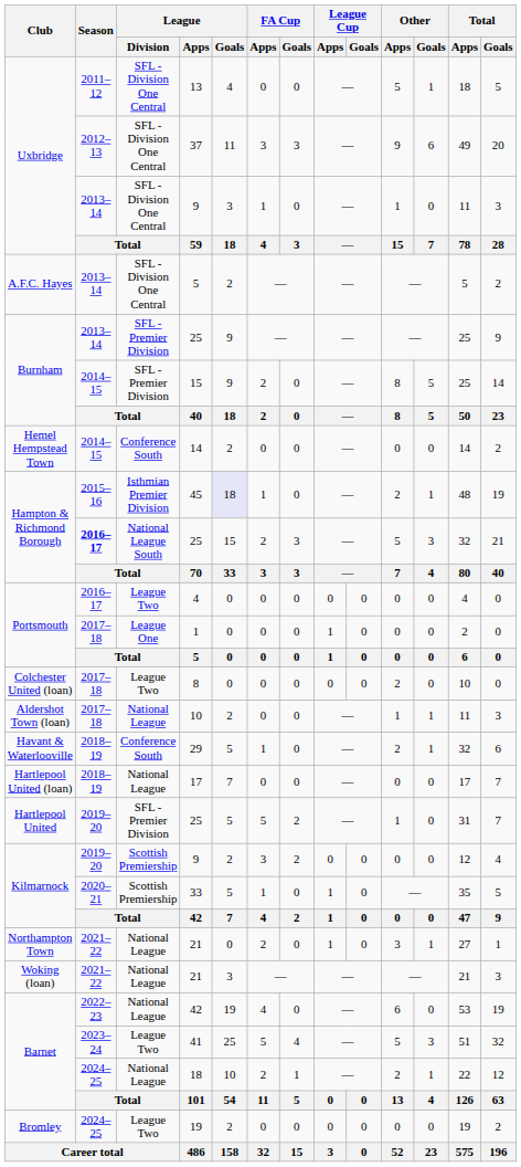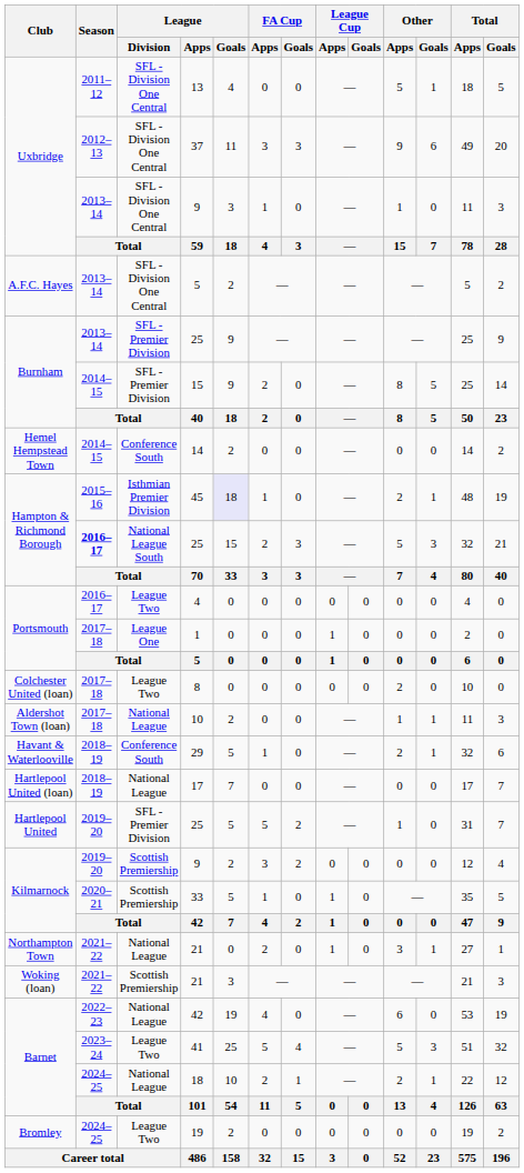 <table class="wikitable" style="text-align: center">
 <tr>
 <th rowspan="2">Club</th>
 <th rowspan="2">Season</th>
 <th colspan="3">League</th>
 <th colspan="2"><a href='#'>FA Cup</a></th>
 <th colspan="2"><a href='#'>League Cup</a></th>
 <th colspan="2">Other</th>
 <th colspan="2">Total</th>
 </tr>
 <tr>
 <th>Division</th>
 <th>Apps</th>
 <th>Goals</th>
 <th>Apps</th>
 <th>Goals</th>
 <th>Apps</th>
 <th>Goals</th>
 <th>Apps</th>
 <th>Goals</th>
 <th>Apps</th>
 <th>Goals</th>
 </tr>
 <tr>
 <td rowspan="4"><a href='#'>Uxbridge</a></td>
 <td><a href='#'>2011–12</a></td>
 <td><a href='#'>SFL - Division One Central</a></td>
 <td>13</td>
 <td>4</td>
 <td>0</td>
 <td>0</td>
 <td colspan="2">—</td>
 <td>5</td>
 <td>1</td>
 <td>18</td>
 <td>5</td>
 </tr>
 <tr>
 <td><a href='#'>2012–13</a></td>
 <td>SFL - Division One Central</td>
 <td>37</td>
 <td>11</td>
 <td>3</td>
 <td>3</td>
 <td colspan="2">—</td>
 <td>9</td>
 <td>6</td>
 <td>49</td>
 <td>20</td>
 </tr>
 <tr>
 <td><a href='#'>2013–14</a></td>
 <td>SFL - Division One Central</td>
 <td>9</td>
 <td>3</td>
 <td>1</td>
 <td>0</td>
 <td colspan="2">—</td>
 <td>1</td>
 <td>0</td>
 <td>11</td>
 <td>3</td>
 </tr>
 <tr>
 <th colspan="2">Total</th>
 <th>59</th>
 <th>18</th>
 <th>4</th>
 <th>3</th>
 <th colspan="2">—</th>
 <th>15</th>
 <th>7</th>
 <th>78</th>
 <th>28</th>
 </tr>
 <tr>
 <td><a href='#'>A.F.C. Hayes</a></td>
 <td><a href='#'>2013–14</a></td>
 <td>SFL - Division One Central</td>
 <td>5</td>
 <td>2</td>
 <td colspan="2">—</td>
 <td colspan="2">—</td>
 <td colspan="2">—</td>
 <td>5</td>
 <td>2</td>
 </tr>
 <tr>
 <td rowspan="3"><a href='#'>Burnham</a></td>
 <td><a href='#'>2013–14</a></td>
 <td><a href='#'>SFL - Premier Division</a></td>
 <td>25</td>
 <td>9</td>
 <td colspan="2">—</td>
 <td colspan="2">—</td>
 <td colspan="2">—</td>
 <td>25</td>
 <td>9</td>
 </tr>
 <tr>
 <td><a href='#'>2014–15</a></td>
 <td>SFL - Premier Division</td>
 <td>15</td>
 <td>9</td>
 <td>2</td>
 <td>0</td>
 <td colspan="2">—</td>
 <td>8</td>
 <td>5</td>
 <td>25</td>
 <td>14</td>
 </tr>
 <tr>
 <th colspan="2">Total</th>
 <th>40</th>
 <th>18</th>
 <th>2</th>
 <th>0</th>
 <th colspan="2">—</th>
 <th>8</th>
 <th>5</th>
 <th>50</th>
 <th>23</th>
 </tr>
 <tr>
 <td><a href='#'>Hemel Hempstead Town</a></td>
 <td><a href='#'>2014–15</a></td>
 <td><a href='#'>Conference South</a></td>
 <td>14</td>
 <td>2</td>
 <td>0</td>
 <td>0</td>
 <td colspan="2">—</td>
 <td>0</td>
 <td>0</td>
 <td>14</td>
 <td>2</td>
 </tr>
 <tr>
 <td rowspan="3"><a href='#'>Hampton & Richmond Borough</a></td>
 <td><a href='#'>2015–16</a></td>
 <td><a href='#'>Isthmian Premier Division</a></td>
 <td>45</td>
 <td style="background: lavender;">18</td>
 <td>1</td>
 <td>0</td>
 <td colspan="2">—</td>
 <td>2</td>
 <td>1</td>
 <td>48</td>
 <td>19</td>
 </tr>
 <tr>
 <td><strong><a href='#'>2016–17</a></strong></td>
 <td><a href='#'>National League South</a></td>
 <td>25</td>
 <td>15</td>
 <td>2</td>
 <td>3</td>
 <td colspan="2">—</td>
 <td>5</td>
 <td>3</td>
 <td>32</td>
 <td>21</td>
 </tr>
 <tr>
 <th colspan="2">Total</th>
 <th>70</th>
 <th>33</th>
 <th>3</th>
 <th>3</th>
 <th colspan="2">—</th>
 <th>7</th>
 <th>4</th>
 <th>80</th>
 <th>40</th>
 </tr>
 <tr>
 <td rowspan="3"><a href='#'>Portsmouth</a></td>
 <td><a href='#'>2016–17</a></td>
 <td><a href='#'>League Two</a></td>
 <td>4</td>
 <td>0</td>
 <td>0</td>
 <td>0</td>
 <td>0</td>
 <td>0</td>
 <td>0</td>
 <td>0</td>
 <td>4</td>
 <td>0</td>
 </tr>
 <tr>
 <td><a href='#'>2017–18</a></td>
 <td><a href='#'>League One</a></td>
 <td>1</td>
 <td>0</td>
 <td>0</td>
 <td>0</td>
 <td>1</td>
 <td>0</td>
 <td>0</td>
 <td>0</td>
 <td>2</td>
 <td>0</td>
 </tr>
 <tr>
 <th colspan="2">Total</th>
 <th>5</th>
 <th>0</th>
 <th>0</th>
 <th>0</th>
 <th>1</th>
 <th>0</th>
 <th>0</th>
 <th>0</th>
 <th>6</th>
 <th>0</th>
 </tr>
 <tr>
 <td><a href='#'>Colchester United</a> (loan)</td>
 <td><a href='#'>2017–18</a></td>
 <td>League Two</td>
 <td>8</td>
 <td>0</td>
 <td>0</td>
 <td>0</td>
 <td>0</td>
 <td>0</td>
 <td>2</td>
 <td>0</td>
 <td>10</td>
 <td>0</td>
 </tr>
 <tr>
 <td><a href='#'>Aldershot Town</a> (loan)</td>
 <td><a href='#'>2017–18</a></td>
 <td><a href='#'>National League</a></td>
 <td>10</td>
 <td>2</td>
 <td>0</td>
 <td>0</td>
 <td colspan="2">—</td>
 <td>1</td>
 <td>1</td>
 <td>11</td>
 <td>3</td>
 </tr>
 <tr>
 <td><a href='#'>Havant & Waterlooville</a></td>
 <td><a href='#'>2018–19</a></td>
 <td><a href='#'>Conference South</a></td>
 <td>29</td>
 <td>5</td>
 <td>1</td>
 <td>0</td>
 <td colspan="2">—</td>
 <td>2</td>
 <td>1</td>
 <td>32</td>
 <td>6</td>
 </tr>
 <tr>
 <td><a href='#'>Hartlepool United</a> (loan)</td>
 <td><a href='#'>2018–19</a></td>
 <td>National League</td>
 <td>17</td>
 <td>7</td>
 <td>0</td>
 <td>0</td>
 <td colspan=2>—</td>
 <td>0</td>
 <td>0</td>
 <td>17</td>
 <td>7</td>
 </tr>
 <tr>
 <td><a href='#'>Hartlepool United</a></td>
 <td><a href='#'>2019–20</a></td>
 <td>SFL - Premier Division</td>
 <td>25</td>
 <td>5</td>
 <td>5</td>
 <td>2</td>
 <td colspan=2>—</td>
 <td>1</td>
 <td>0</td>
 <td>31</td>
 <td>7</td>
 </tr>
 <tr>
 <td rowspan=3><a href='#'>Kilmarnock</a></td>
 <td><a href='#'>2019–20</a></td>
 <td><a href='#'>Scottish Premiership</a></td>
 <td>9</td>
 <td>2</td>
 <td>3</td>
 <td>2</td>
 <td>0</td>
 <td>0</td>
 <td>0</td>
 <td>0</td>
 <td>12</td>
 <td>4</td>
 </tr>
 <tr>
 <td><a href='#'>2020–21</a></td>
 <td>Scottish Premiership</td>
 <td>33</td>
 <td>5</td>
 <td>1</td>
 <td>0</td>
 <td>1</td>
 <td>0</td>
 <td colspan=2>—</td>
 <td>35</td>
 <td>5</td>
 </tr>
 <tr>
 <th colspan=2>Total</th>
 <th>42</th>
 <th>7</th>
 <th>4</th>
 <th>2</th>
 <th>1</th>
 <th>0</th>
 <th>0</th>
 <th>0</th>
 <th>47</th>
 <th>9</th>
 </tr>
 <tr>
 <td><a href='#'>Northampton Town</a></td>
 <td><a href='#'>2021–22</a></td>
 <td>National League</td>
 <td>21</td>
 <td>0</td>
 <td>2</td>
 <td>0</td>
 <td>1</td>
 <td>0</td>
 <td>3</td>
 <td>1</td>
 <td>27</td>
 <td>1</td>
 </tr>
 <tr>
 <td><a href='#'>Woking</a> (loan)</td>
 <td><a href='#'>2021–22</a></td>
-<td>National League</td>
+<td>Scottish Premiership</td>
 <td>21</td>
 <td>3</td>
 <td colspan="2">—</td>
 <td colspan="2">—</td>
 <td colspan="2">—</td>
 <td>21</td>
 <td>3</td>
 </tr>
 <tr>
 <td rowspan=4><a href='#'>Barnet</a></td>
 <td><a href='#'>2022–23</a></td>
 <td>National League</td>
 <td>42</td>
 <td>19</td>
 <td>4</td>
 <td>0</td>
 <td colspan="2">—</td>
 <td>6</td>
 <td>0</td>
 <td>53</td>
 <td>19</td>
 </tr>
 <tr>
 <td><a href='#'>2023–24</a></td>
 <td>League Two</td>
 <td>41</td>
 <td>25</td>
 <td>5</td>
 <td>4</td>
 <td colspan="2">—</td>
 <td>5</td>
 <td>3</td>
 <td>51</td>
 <td>32</td>
 </tr>
 <tr>
 <td><a href='#'>2024–25</a></td>
 <td>National League</td>
 <td>18</td>
 <td>10</td>
 <td>2</td>
 <td>1</td>
 <td colspan="2">—</td>
 <td>2</td>
 <td>1</td>
 <td>22</td>
 <td>12</td>
 </tr>
 <tr>
 <th colspan=2>Total</th>
 <th>101</th>
 <th>54</th>
 <th>11</th>
 <th>5</th>
 <th>0</th>
 <th>0</th>
 <th>13</th>
 <th>4</th>
 <th>126</th>
 <th>63</th>
 </tr>
 <tr>
 <td><a href='#'>Bromley</a></td>
 <td><a href='#'>2024–25</a></td>
 <td>League Two</td>
 <td>19</td>
 <td>2</td>
 <td>0</td>
 <td>0</td>
 <td>0</td>
 <td>0</td>
 <td>0</td>
 <td>0</td>
 <td>19</td>
 <td>2</td>
 </tr>
 <tr>
 <th colspan="3">Career total</th>
 <th>486</th>
 <th>158</th>
 <th>32</th>
 <th>15</th>
 <th>3</th>
 <th>0</th>
 <th>52</th>
 <th>23</th>
 <th>575</th>
 <th>196</th>
 </tr>
 </table>
